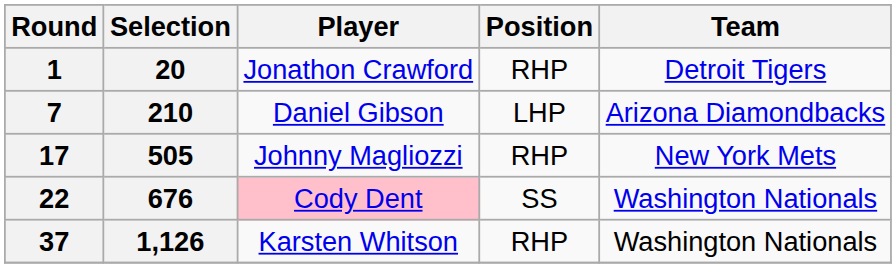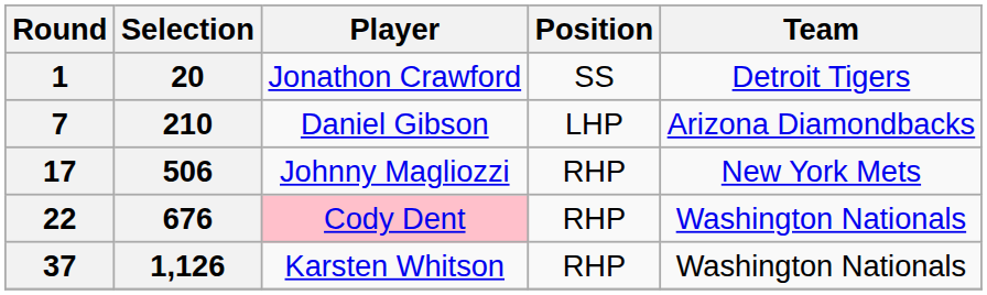 <table class="wikitable" style="font-size: 95%;">
 <tr>
 <th>Round</th>
 <th>Selection</th>
 <th>Player</th>
 <th>Position</th>
 <th>Team</th>
 </tr>
 <tr>
 <th>1</th>
 <th>20</th>
 <td align="center"><a href='#'>Jonathon Crawford</a></td>
-<td align="center">RHP</td>
+<td align="center">SS</td>
 <td align="center"><a href='#'>Detroit Tigers</a></td>
 </tr>
 <tr>
 <th>7</th>
 <th>210</th>
 <td align="center"><a href='#'>Daniel Gibson</a></td>
 <td align="center">LHP</td>
 <td align="center"><a href='#'>Arizona Diamondbacks</a></td>
 </tr>
 <tr>
 <th>17</th>
-<th>505</th>
+<th>506</th>
 <td align="center"><a href='#'>Johnny Magliozzi</a></td>
 <td align="center">RHP</td>
 <td align="center"><a href='#'>New York Mets</a></td>
 </tr>
 <tr>
 <th>22</th>
 <th>676</th>
 <td align="center" style="background: pink;"><a href='#'>Cody Dent</a></td>
-<td align="center">SS</td>
+<td align="center">RHP</td>
 <td align="center"><a href='#'>Washington Nationals</a></td>
 </tr>
 <tr>
 <th>37</th>
 <th>1,126</th>
 <td align="center"><a href='#'>Karsten Whitson</a></td>
 <td align="center">RHP</td>
 <td align="center">Washington Nationals</td>
 </tr>
 <tr>
 </tr>
 </table>
